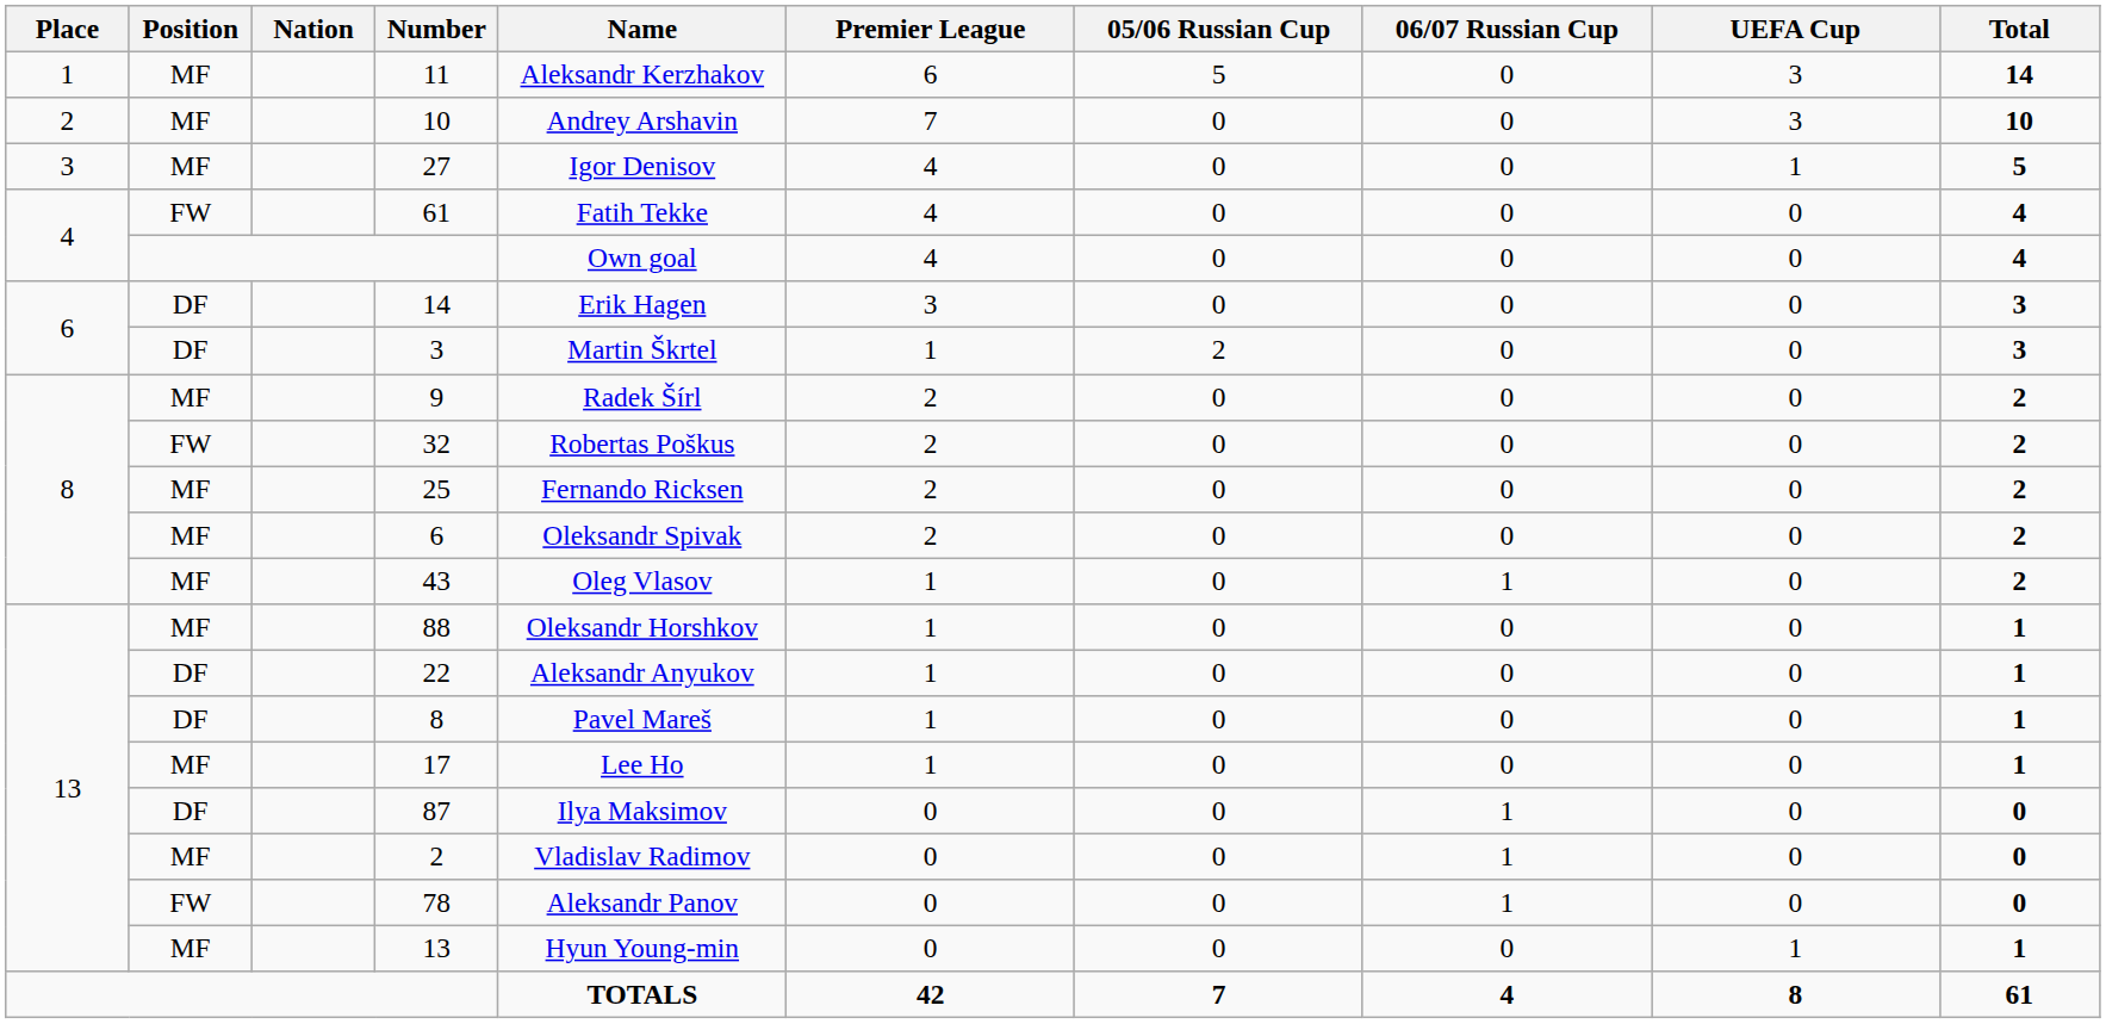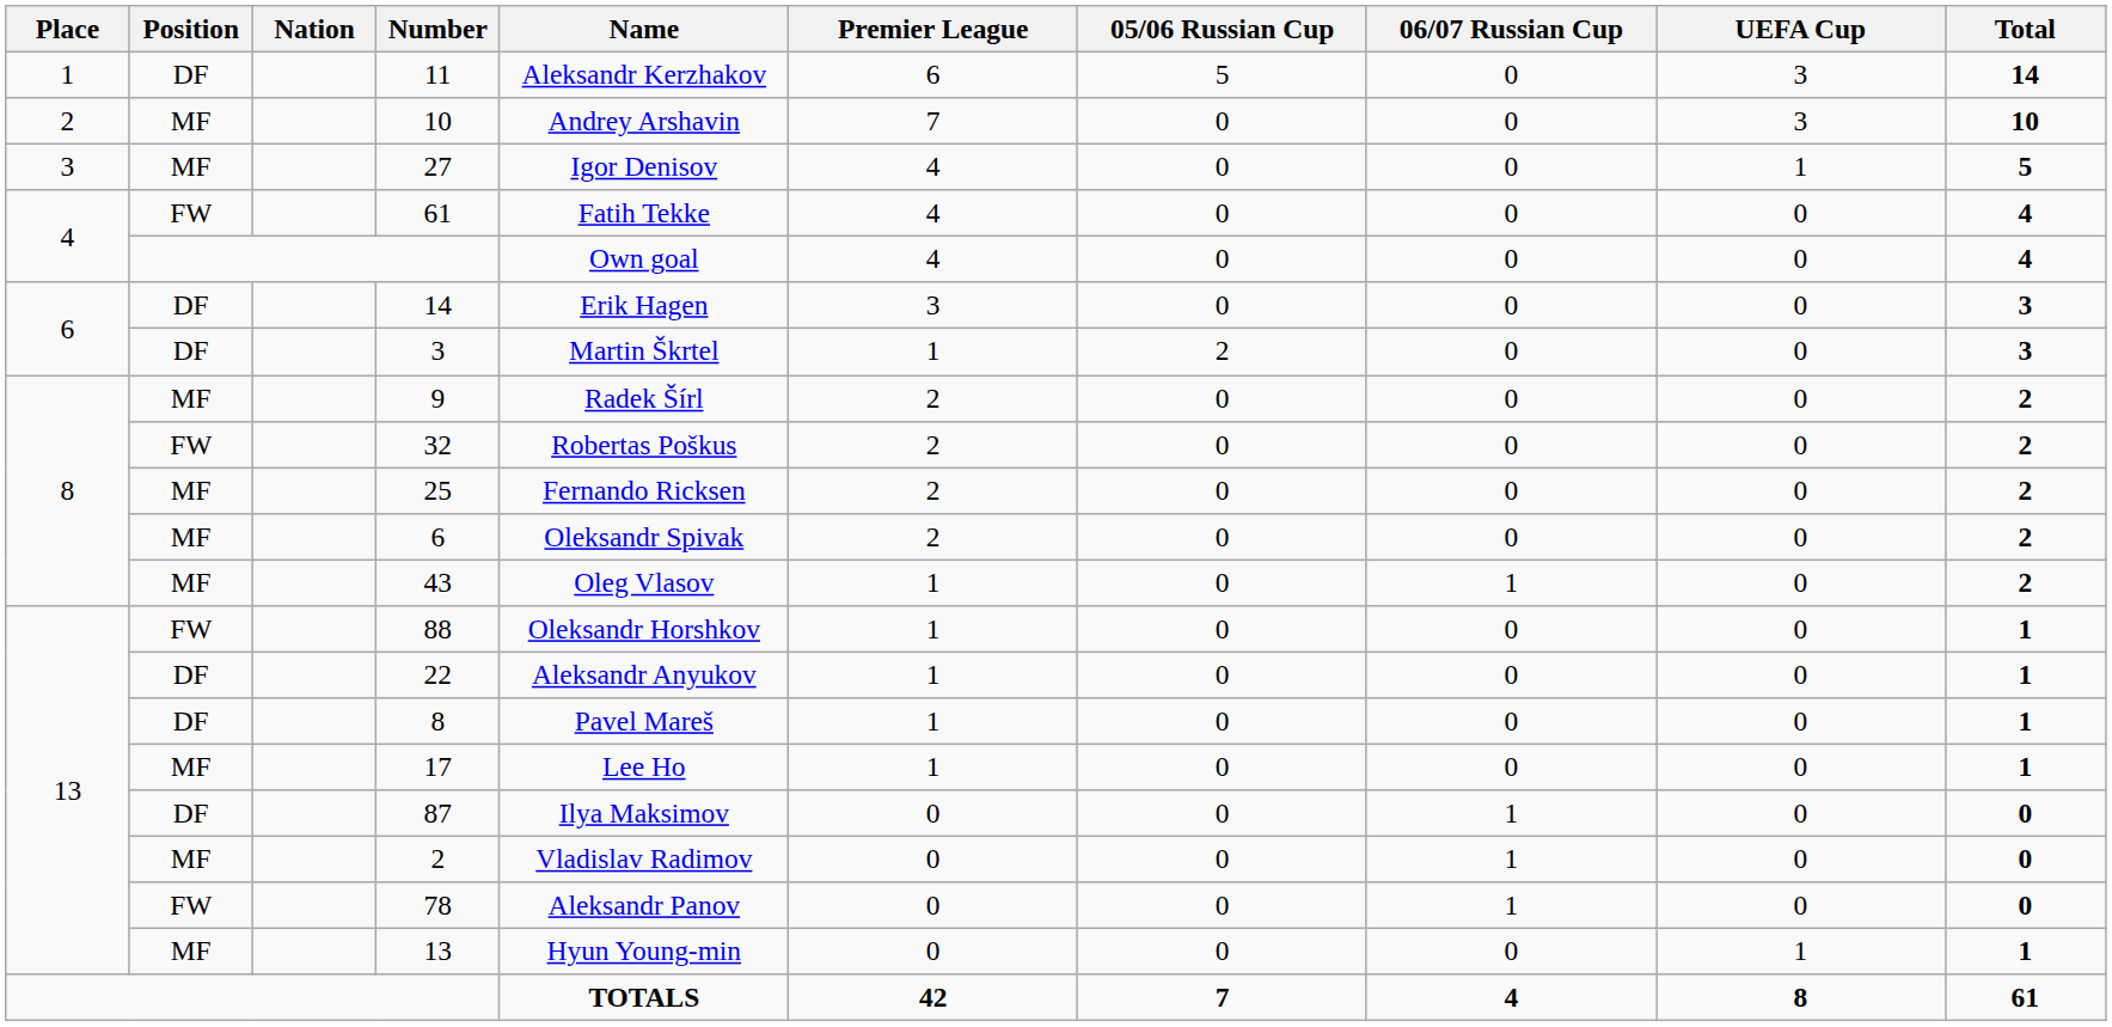 <table class="wikitable" style="font-size: 95%; text-align: center;">
 <tr>
 <th width=60>Place</th>
 <th width=60>Position</th>
 <th width=60>Nation</th>
 <th width=60>Number</th>
 <th width=150>Name</th>
 <th width=150>Premier League</th>
 <th width=150>05/06 Russian Cup</th>
 <th width=150>06/07 Russian Cup</th>
 <th width=150>UEFA Cup</th>
 <th width=80><strong>Total</strong></th>
 </tr>
 <tr>
 <td>1</td>
-<td>MF</td>
+<td>DF</td>
 <td></td>
 <td>11</td>
 <td><a href='#'>Aleksandr Kerzhakov</a></td>
 <td>6</td>
 <td>5</td>
 <td>0</td>
 <td>3</td>
 <td><strong>14</strong></td>
 </tr>
 <tr>
 <td>2</td>
 <td>MF</td>
 <td></td>
 <td>10</td>
 <td><a href='#'>Andrey Arshavin</a></td>
 <td>7</td>
 <td>0</td>
 <td>0</td>
 <td>3</td>
 <td><strong>10</strong></td>
 </tr>
 <tr>
 <td>3</td>
 <td>MF</td>
 <td></td>
 <td>27</td>
 <td><a href='#'>Igor Denisov</a></td>
 <td>4</td>
 <td>0</td>
 <td>0</td>
 <td>1</td>
 <td><strong>5</strong></td>
 </tr>
 <tr>
 <td rowspan="2">4</td>
 <td>FW</td>
 <td></td>
 <td>61</td>
 <td><a href='#'>Fatih Tekke</a></td>
 <td>4</td>
 <td>0</td>
 <td>0</td>
 <td>0</td>
 <td><strong>4</strong></td>
 </tr>
 <tr>
 <td colspan="3"></td>
 <td><a href='#'>Own goal</a></td>
 <td>4</td>
 <td>0</td>
 <td>0</td>
 <td>0</td>
 <td><strong>4</strong></td>
 </tr>
 <tr>
 <td rowspan="2">6</td>
 <td>DF</td>
 <td></td>
 <td>14</td>
 <td><a href='#'>Erik Hagen</a></td>
 <td>3</td>
 <td>0</td>
 <td>0</td>
 <td>0</td>
 <td><strong>3</strong></td>
 </tr>
 <tr>
 <td>DF</td>
 <td></td>
 <td>3</td>
 <td><a href='#'>Martin Škrtel</a></td>
 <td>1</td>
 <td>2</td>
 <td>0</td>
 <td>0</td>
 <td><strong>3</strong></td>
 </tr>
 <tr>
 <td rowspan="5">8</td>
 <td>MF</td>
 <td></td>
 <td>9</td>
 <td><a href='#'>Radek Šírl</a></td>
 <td>2</td>
 <td>0</td>
 <td>0</td>
 <td>0</td>
 <td><strong>2</strong></td>
 </tr>
 <tr>
 <td>FW</td>
 <td></td>
 <td>32</td>
 <td><a href='#'>Robertas Poškus</a></td>
 <td>2</td>
 <td>0</td>
 <td>0</td>
 <td>0</td>
 <td><strong>2</strong></td>
 </tr>
 <tr>
 <td>MF</td>
 <td></td>
 <td>25</td>
 <td><a href='#'>Fernando Ricksen</a></td>
 <td>2</td>
 <td>0</td>
 <td>0</td>
 <td>0</td>
 <td><strong>2</strong></td>
 </tr>
 <tr>
 <td>MF</td>
 <td></td>
 <td>6</td>
 <td><a href='#'>Oleksandr Spivak</a></td>
 <td>2</td>
 <td>0</td>
 <td>0</td>
 <td>0</td>
 <td><strong>2</strong></td>
 </tr>
 <tr>
 <td>MF</td>
 <td></td>
 <td>43</td>
 <td><a href='#'>Oleg Vlasov</a></td>
 <td>1</td>
 <td>0</td>
 <td>1</td>
 <td>0</td>
 <td><strong>2</strong></td>
 </tr>
 <tr>
 <td rowspan="8">13</td>
-<td>MF</td>
+<td>FW</td>
 <td></td>
 <td>88</td>
 <td><a href='#'>Oleksandr Horshkov</a></td>
 <td>1</td>
 <td>0</td>
 <td>0</td>
 <td>0</td>
 <td><strong>1</strong></td>
 </tr>
 <tr>
 <td>DF</td>
 <td></td>
 <td>22</td>
 <td><a href='#'>Aleksandr Anyukov</a></td>
 <td>1</td>
 <td>0</td>
 <td>0</td>
 <td>0</td>
 <td><strong>1</strong></td>
 </tr>
 <tr>
 <td>DF</td>
 <td></td>
 <td>8</td>
 <td><a href='#'>Pavel Mareš</a></td>
 <td>1</td>
 <td>0</td>
 <td>0</td>
 <td>0</td>
 <td><strong>1</strong></td>
 </tr>
 <tr>
 <td>MF</td>
 <td></td>
 <td>17</td>
 <td><a href='#'>Lee Ho</a></td>
 <td>1</td>
 <td>0</td>
 <td>0</td>
 <td>0</td>
 <td><strong>1</strong></td>
 </tr>
 <tr>
 <td>DF</td>
 <td></td>
 <td>87</td>
 <td><a href='#'>Ilya Maksimov</a></td>
 <td>0</td>
 <td>0</td>
 <td>1</td>
 <td>0</td>
 <td><strong>0</strong></td>
 </tr>
 <tr>
 <td>MF</td>
 <td></td>
 <td>2</td>
 <td><a href='#'>Vladislav Radimov</a></td>
 <td>0</td>
 <td>0</td>
 <td>1</td>
 <td>0</td>
 <td><strong>0</strong></td>
 </tr>
 <tr>
 <td>FW</td>
 <td></td>
 <td>78</td>
 <td><a href='#'>Aleksandr Panov</a></td>
 <td>0</td>
 <td>0</td>
 <td>1</td>
 <td>0</td>
 <td><strong>0</strong></td>
 </tr>
 <tr>
 <td>MF</td>
 <td></td>
 <td>13</td>
 <td><a href='#'>Hyun Young-min</a></td>
 <td>0</td>
 <td>0</td>
 <td>0</td>
 <td>1</td>
 <td><strong>1</strong></td>
 </tr>
 <tr>
 <td colspan="4"></td>
 <td><strong>TOTALS</strong></td>
 <td><strong>42</strong></td>
 <td><strong>7</strong></td>
 <td><strong>4</strong></td>
 <td><strong>8</strong></td>
 <td><strong>61</strong></td>
 </tr>
 </table>
